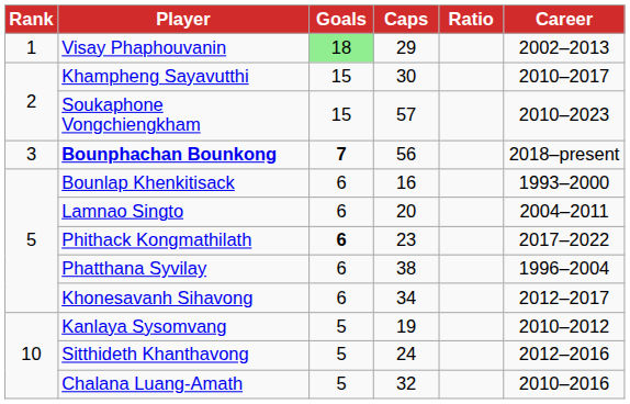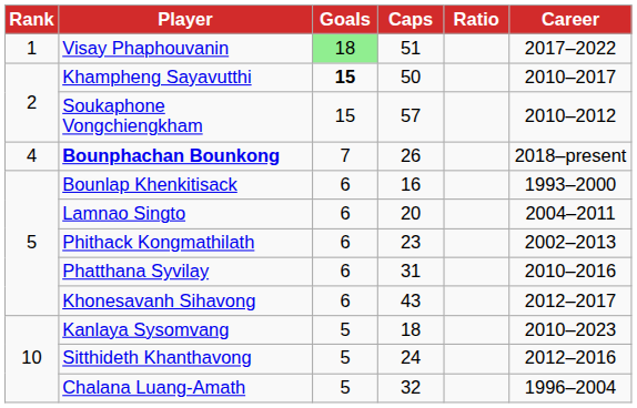 <table class="wikitable" style="text-align:center">
 <tr>
 <th style="background:#D22B2B;color:#FFFFFF;width:30px">Rank</th>
 <th style="background:#D22B2B;color:#FFFFFF;width:215px">Player</th>
 <th style="background:#D22B2B;color:#FFFFFF;width:50px">Goals</th>
 <th style="background:#D22B2B;color:#FFFFFF;width:50px">Caps</th>
 <th style="background:#D22B2B;color:#FFFFFF;width:50px">Ratio</th>
 <th style="background:#D22B2B;color:#FFFFFF;width:100px">Career</th>
 </tr>
 <tr>
 <td>1</td>
 <td style="text-align:left"><a href='#'>Visay Phaphouvanin</a></td>
 <td style="background: lightgreen;">18</td>
-<td>29</td>
+<td>51</td>
 <td></td>
-<td>2002–2013</td>
+<td>2017–2022</td>
 </tr>
 <tr>
 <td rowspan="2">2</td>
 <td style="text-align:left"><a href='#'>Khampheng Sayavutthi</a></td>
-<td>15</td>
-<td>30</td>
+<td><strong>15</strong></td>
+<td>50</td>
 <td></td>
 <td>2010–2017</td>
 </tr>
 <tr>
 <td style="text-align:left"><a href='#'>Soukaphone Vongchiengkham</a></td>
 <td>15</td>
 <td>57</td>
 <td></td>
-<td>2010–2023</td>
+<td>2010–2012</td>
 </tr>
 <tr>
-<td>3</td>
+<td>4</td>
 <td style="text-align:left"><strong><a href='#'>Bounphachan Bounkong</a></strong></td>
-<td><strong>7</strong></td>
-<td>56</td>
+<td>7</td>
+<td>26</td>
 <td></td>
 <td>2018–present</td>
 </tr>
 <tr>
 <td rowspan="5">5</td>
 <td style="text-align:left"><a href='#'>Bounlap Khenkitisack</a></td>
 <td>6</td>
 <td>16</td>
 <td></td>
 <td>1993–2000</td>
 </tr>
 <tr>
 <td style="text-align:left"><a href='#'>Lamnao Singto</a></td>
 <td>6</td>
 <td>20</td>
 <td></td>
 <td>2004–2011</td>
 </tr>
 <tr>
 <td style="text-align:left"><a href='#'>Phithack Kongmathilath</a></td>
-<td><strong>6</strong></td>
+<td>6</td>
 <td>23</td>
 <td></td>
-<td>2017–2022</td>
+<td>2002–2013</td>
 </tr>
 <tr>
 <td style="text-align:left"><a href='#'>Phatthana Syvilay</a></td>
 <td>6</td>
-<td>38</td>
+<td>31</td>
 <td></td>
-<td>1996–2004</td>
+<td>2010–2016</td>
 </tr>
 <tr>
 <td style="text-align:left"><a href='#'>Khonesavanh Sihavong</a></td>
 <td>6</td>
-<td>34</td>
+<td>43</td>
 <td></td>
 <td>2012–2017</td>
 </tr>
 <tr>
 <td rowspan="3">10</td>
 <td style="text-align:left"><a href='#'>Kanlaya Sysomvang</a></td>
 <td>5</td>
-<td>19</td>
+<td>18</td>
 <td></td>
-<td>2010–2012</td>
+<td>2010–2023</td>
 </tr>
 <tr>
 <td style="text-align:left"><a href='#'>Sitthideth Khanthavong</a></td>
 <td>5</td>
 <td>24</td>
 <td></td>
 <td>2012–2016</td>
 </tr>
 <tr>
 <td style="text-align:left"><a href='#'>Chalana Luang-Amath</a></td>
 <td>5</td>
 <td>32</td>
 <td></td>
-<td>2010–2016</td>
+<td>1996–2004</td>
 </tr>
 </table>
